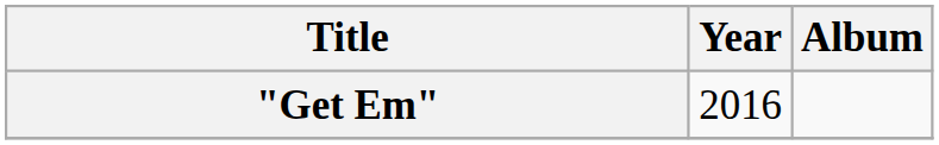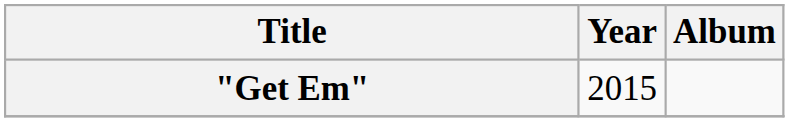 <table class="wikitable plainrowheaders" style="text-align:center;">
 <tr>
 <th scope="col" style="width:16em;">Title</th>
 <th scope="col" style="width:1em;">Year</th>
 <th scope="col">Album</th>
 </tr>
 <tr>
 <th scope="row">"Get Em"</th>
-<td>2016</td>
+<td>2015</td>
 <td></td>
 </tr>
 <tr>
 </tr>
 </table>
